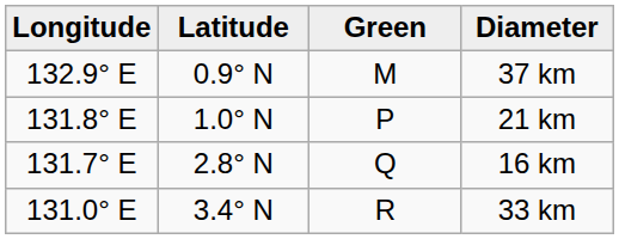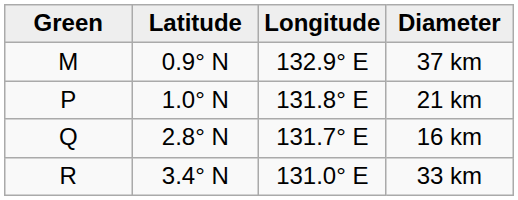 <table class="wikitable">
 <tr>
+<th width="25%" style="background:#eeeeee;">Green</th>
+<th width="25%" style="background:#eeeeee;">Latitude</th>
 <th width="25%" style="background:#eeeeee;">Longitude</th>
-<th width="25%" style="background:#eeeeee;">Latitude</th>
-<th width="25%" style="background:#eeeeee;">Green</th>
 <th width="25%" style="background:#eeeeee;">Diameter</th>
 </tr>
 <tr>
+<td align="center">M</td>
+<td align="center">0.9° N</td>
 <td align="center">132.9° E</td>
-<td align="center">0.9° N</td>
-<td align="center">M</td>
 <td align="center">37 km</td>
 </tr>
 <tr>
+<td align="center">P</td>
+<td align="center">1.0° N</td>
 <td align="center">131.8° E</td>
-<td align="center">1.0° N</td>
-<td align="center">P</td>
 <td align="center">21 km</td>
 </tr>
 <tr>
+<td align="center">Q</td>
+<td align="center">2.8° N</td>
 <td align="center">131.7° E</td>
-<td align="center">2.8° N</td>
-<td align="center">Q</td>
 <td align="center">16 km</td>
 </tr>
 <tr>
+<td align="center">R</td>
+<td align="center">3.4° N</td>
 <td align="center">131.0° E</td>
-<td align="center">3.4° N</td>
-<td align="center">R</td>
 <td align="center">33 km</td>
 </tr>
 </table>
